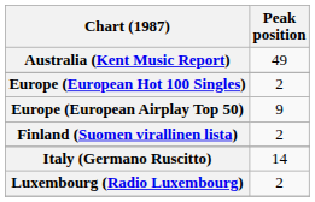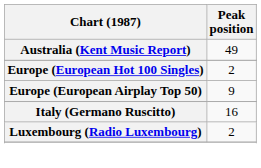 <table class="wikitable sortable plainrowheaders" style="text-align:center">
 <tr>
 <th>Chart (1987)</th>
 <th>Peak<br>position</th>
 </tr>
 <tr>
 <th scope="row">Australia (<a href='#'>Kent Music Report</a>)</th>
 <td>49</td>
 </tr>
 <tr>
 </tr>
 <tr>
 </tr>
 <tr>
 <th scope="row">Europe (<a href='#'>European Hot 100 Singles</a>)</th>
 <td>2</td>
 </tr>
 <tr>
 <th scope="row">Europe (European Airplay Top 50)</th>
 <td>9</td>
 </tr>
 <tr>
-<th scope="row">Finland (<a href='#'>Suomen virallinen lista</a>)</th>
-<td align="center">2</td>
-</tr>
-<tr>
 </tr>
 <tr>
 </tr>
 <tr>
 <th scope="row">Italy (Germano Ruscitto)</th>
-<td>14</td>
+<td>16</td>
 </tr>
 <tr>
 <th scope="row">Luxembourg (<a href='#'>Radio Luxembourg</a>)</th>
 <td align="center">2</td>
 </tr>
 <tr>
 </tr>
 <tr>
 </tr>
 <tr>
 </tr>
 <tr>
 </tr>
 <tr>
 </tr>
 <tr>
 </tr>
 <tr>
 </tr>
 <tr>
 </tr>
 <tr>
 </tr>
 <tr>
 </tr>
 </table>
